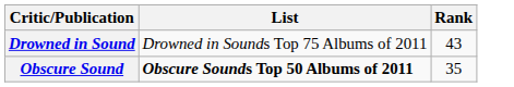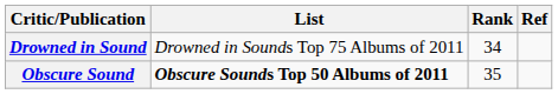 <table class="wikitable plainrowheaders">
 <tr>
 <th>Critic/Publication</th>
 <th>List</th>
 <th>Rank</th>
+<th>Ref</th>
 </tr>
 <tr>
 <th scope="row"><em><a href='#'>Drowned in Sound</a></em></th>
 <td><em>Drowned in Sound</em>s Top 75 Albums of 2011</td>
-<td style="text-align:center;">43</td>
+<td style="text-align:center;">34</td>
+<td style="text-align:center;"></td>
 </tr>
 <tr>
 <th scope="row"><em><a href='#'>Obscure Sound</a></em></th>
 <td><strong><em>Obscure Sound</em>s Top 50 Albums of 2011</strong></td>
 <td style="text-align:center;">35</td>
+<td style="text-align:center;"></td>
 </tr>
 </table>
